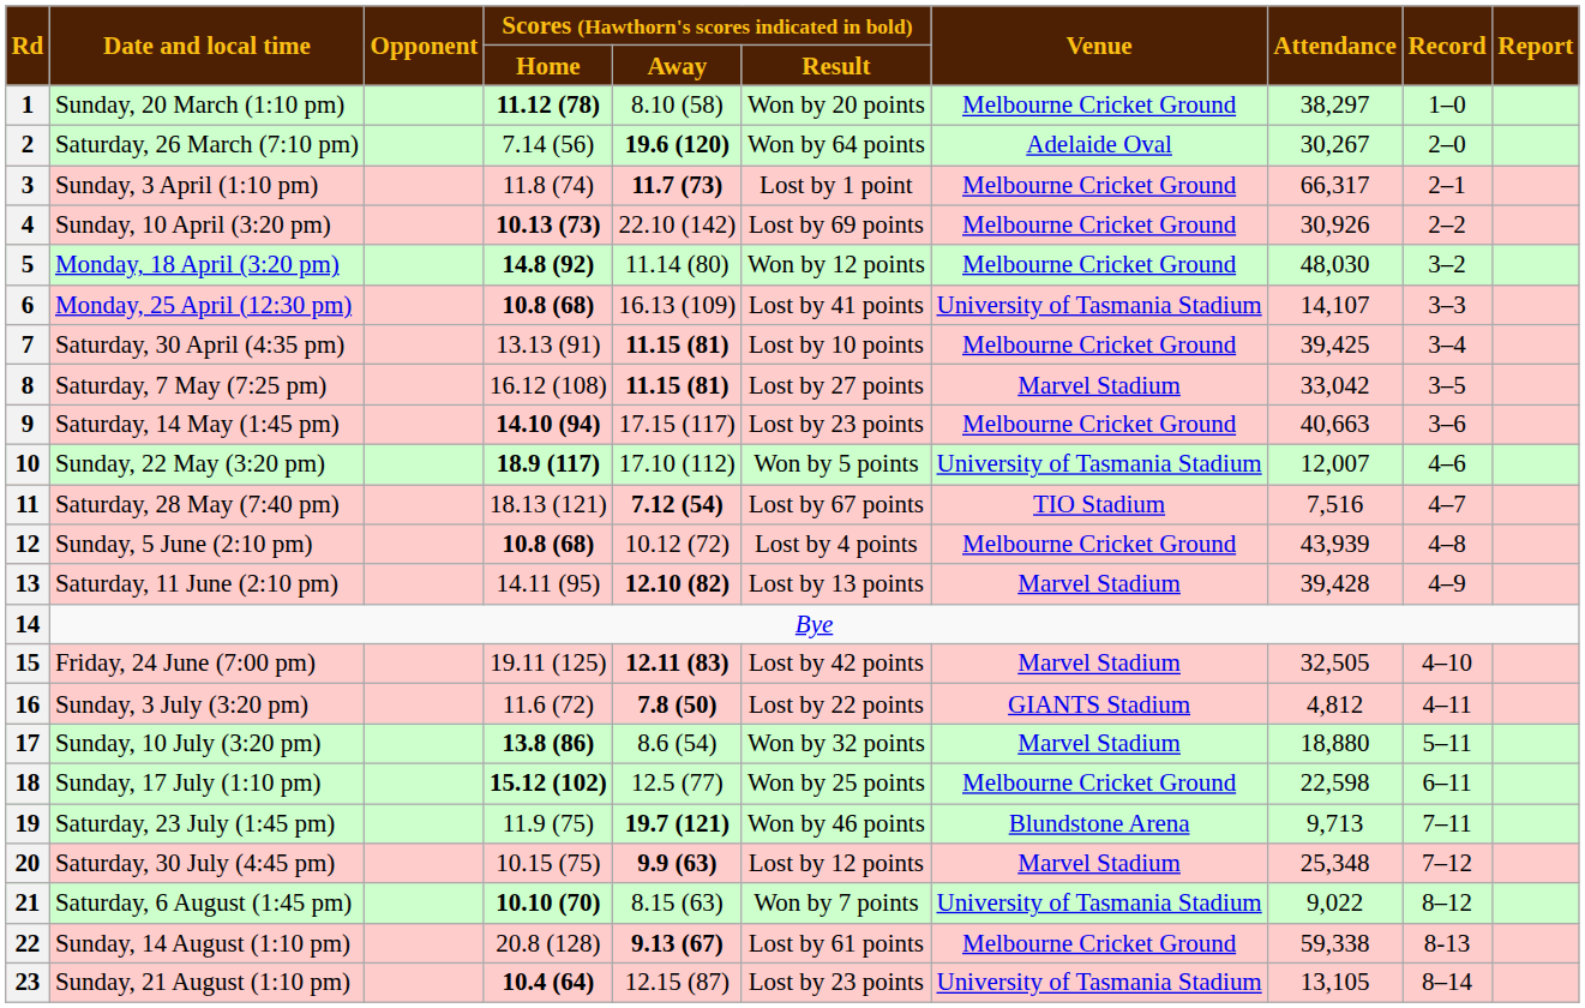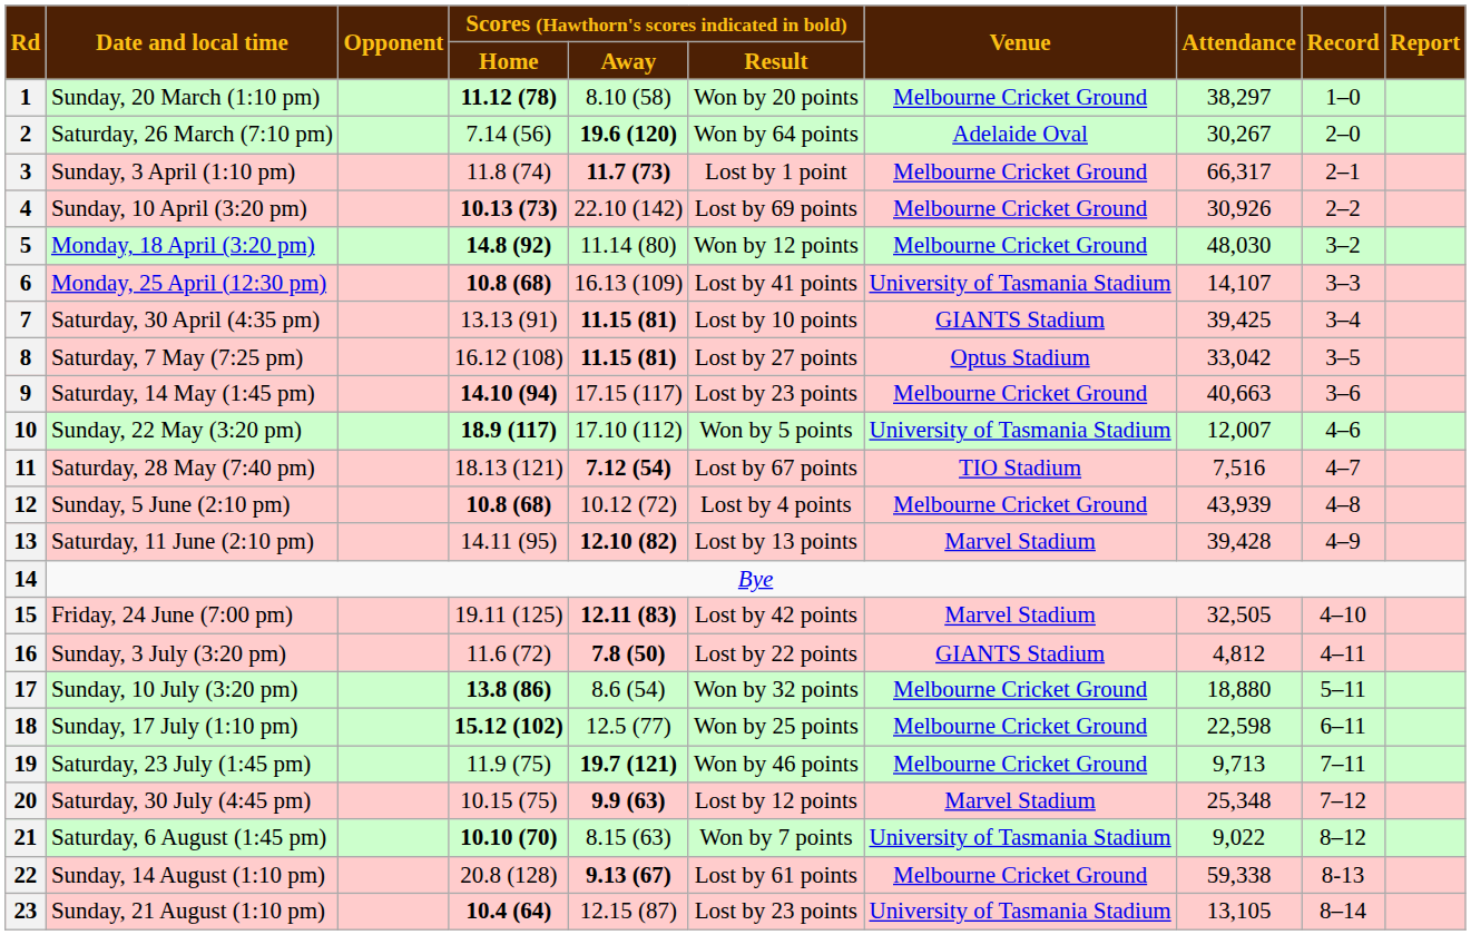 <table class="wikitable" style="text-align:center">
 <tr>
 <th rowspan="2" style="background: #4D2004; color: #FBBF15">Rd</th>
 <th rowspan="2" style="background: #4D2004; color: #FBBF15">Date and local time</th>
 <th rowspan="2" style="background: #4D2004; color: #FBBF15">Opponent</th>
 <th colspan="3" style="background: #4D2004; color: #FBBF15">Scores <small>(Hawthorn's scores indicated in <strong>bold</strong>)</small></th>
 <th rowspan="2" style="background: #4D2004; color: #FBBF15">Venue</th>
 <th rowspan="2" style="background: #4D2004; color: #FBBF15">Attendance</th>
 <th rowspan="2" style="background: #4D2004; color: #FBBF15">Record</th>
 <th rowspan="2" style="background: #4D2004; color: #FBBF15">Report</th>
 </tr>
 <tr>
 <th style="background: #4D2004; color: #FBBF15">Home</th>
 <th style="background: #4D2004; color: #FBBF15">Away</th>
 <th style="background: #4D2004; color: #FBBF15">Result</th>
 </tr>
 <tr style="background:#cfc">
 <th>1</th>
 <td align="left">Sunday, 20 March (1:10 pm)</td>
 <td align="left"></td>
 <td><strong>11.12 (78)</strong></td>
 <td>8.10 (58)</td>
 <td>Won by 20 points</td>
 <td><a href='#'>Melbourne Cricket Ground</a></td>
 <td>38,297</td>
 <td>1–0</td>
 <td></td>
 </tr>
 <tr style="background:#cfc">
 <th>2</th>
 <td align="left">Saturday, 26 March (7:10 pm)</td>
 <td align="left"></td>
 <td>7.14 (56)</td>
 <td><strong>19.6 (120)</strong></td>
 <td>Won by 64 points</td>
 <td><a href='#'>Adelaide Oval</a></td>
 <td>30,267</td>
 <td>2–0</td>
 <td></td>
 </tr>
 <tr style="background:#fcc">
 <th>3</th>
 <td align="left">Sunday, 3 April (1:10 pm)</td>
 <td align="left"></td>
 <td>11.8 (74)</td>
 <td><strong>11.7 (73)</strong></td>
 <td>Lost by 1 point</td>
 <td><a href='#'>Melbourne Cricket Ground</a></td>
 <td>66,317</td>
 <td>2–1</td>
 <td></td>
 </tr>
 <tr style="background:#fcc">
 <th>4</th>
 <td align="left">Sunday, 10 April (3:20 pm)</td>
 <td align="left"></td>
 <td><strong>10.13 (73)</strong></td>
 <td>22.10 (142)</td>
 <td>Lost by 69 points</td>
 <td><a href='#'>Melbourne Cricket Ground</a></td>
 <td>30,926</td>
 <td>2–2</td>
 <td></td>
 </tr>
 <tr style="background:#cfc">
 <th>5</th>
 <td align="left"><a href='#'>Monday, 18 April (3:20 pm)</a></td>
 <td align="left"></td>
 <td><strong>14.8 (92)</strong></td>
 <td>11.14 (80)</td>
 <td>Won by 12 points</td>
 <td><a href='#'>Melbourne Cricket Ground</a></td>
 <td>48,030</td>
 <td>3–2</td>
 <td></td>
 </tr>
 <tr style="background:#fcc">
 <th>6</th>
 <td align="left"><a href='#'>Monday, 25 April (12:30 pm)</a></td>
 <td align="left"></td>
 <td><strong>10.8 (68)</strong></td>
 <td>16.13 (109)</td>
 <td>Lost by 41 points</td>
 <td><a href='#'>University of Tasmania Stadium</a></td>
 <td>14,107</td>
 <td>3–3</td>
 <td></td>
 </tr>
 <tr style="background:#fcc">
 <th>7</th>
 <td align="left">Saturday, 30 April (4:35 pm)</td>
 <td align="left"></td>
 <td>13.13 (91)</td>
 <td><strong>11.15 (81)</strong></td>
 <td>Lost by 10 points</td>
-<td><a href='#'>Melbourne Cricket Ground</a></td>
+<td><a href='#'>GIANTS Stadium</a></td>
 <td>39,425</td>
 <td>3–4</td>
 <td></td>
 </tr>
 <tr style="background:#fcc">
 <th>8</th>
 <td align="left">Saturday, 7 May (7:25 pm)</td>
 <td align="left"></td>
 <td>16.12 (108)</td>
 <td><strong>11.15 (81)</strong></td>
 <td>Lost by 27 points</td>
-<td><a href='#'>Marvel Stadium</a></td>
+<td><a href='#'>Optus Stadium</a></td>
 <td>33,042</td>
 <td>3–5</td>
 <td></td>
 </tr>
 <tr style="background:#fcc">
 <th>9</th>
 <td align="left">Saturday, 14 May (1:45 pm)</td>
 <td align="left"></td>
 <td><strong>14.10 (94)</strong></td>
 <td>17.15 (117)</td>
 <td>Lost by 23 points</td>
 <td><a href='#'>Melbourne Cricket Ground</a></td>
 <td>40,663</td>
 <td>3–6</td>
 <td></td>
 </tr>
 <tr style="background:#cfc">
 <th>10</th>
 <td align="left">Sunday, 22 May (3:20 pm)</td>
 <td align="left"></td>
 <td><strong>18.9 (117)</strong></td>
 <td>17.10 (112)</td>
 <td>Won by 5 points</td>
 <td><a href='#'>University of Tasmania Stadium</a></td>
 <td>12,007</td>
 <td>4–6</td>
 <td></td>
 </tr>
 <tr style="background:#fcc">
 <th>11</th>
 <td align="left">Saturday, 28 May (7:40 pm)</td>
 <td align="left"></td>
 <td>18.13 (121)</td>
 <td><strong>7.12 (54)</strong></td>
 <td>Lost by 67 points</td>
 <td><a href='#'>TIO Stadium</a></td>
 <td>7,516</td>
 <td>4–7</td>
 <td></td>
 </tr>
 <tr style="background:#fcc">
 <th>12</th>
 <td align="left">Sunday, 5 June (2:10 pm)</td>
 <td align="left"></td>
 <td><strong>10.8 (68)</strong></td>
 <td>10.12 (72)</td>
 <td>Lost by 4 points</td>
 <td><a href='#'>Melbourne Cricket Ground</a></td>
 <td>43,939</td>
 <td>4–8</td>
 <td></td>
 </tr>
 <tr style="background:#fcc">
 <th>13</th>
 <td align="left">Saturday, 11 June (2:10 pm)</td>
 <td align="left"></td>
 <td>14.11 (95)</td>
 <td><strong>12.10 (82)</strong></td>
 <td>Lost by 13 points</td>
 <td><a href='#'>Marvel Stadium</a></td>
 <td>39,428</td>
 <td>4–9</td>
 <td></td>
 </tr>
 <tr>
 <th>14</th>
 <td colspan="9"><em><a href='#'>Bye</a></em></td>
 </tr>
 <tr style="background:#fcc">
 <th>15</th>
 <td align="left">Friday, 24 June (7:00 pm)</td>
 <td align="left"></td>
 <td>19.11 (125)</td>
 <td><strong>12.11 (83)</strong></td>
 <td>Lost by 42 points</td>
 <td><a href='#'>Marvel Stadium</a></td>
 <td>32,505</td>
 <td>4–10</td>
 <td></td>
 </tr>
 <tr style="background:#fcc">
 <th>16</th>
 <td align="left">Sunday, 3 July (3:20 pm)</td>
 <td align="left"></td>
 <td>11.6 (72)</td>
 <td><strong>7.8 (50)</strong></td>
 <td>Lost by 22 points</td>
 <td><a href='#'>GIANTS Stadium</a></td>
 <td>4,812</td>
 <td>4–11</td>
 <td></td>
 </tr>
 <tr style="background:#cfc">
 <th>17</th>
 <td align="left">Sunday, 10 July (3:20 pm)</td>
 <td align="left"></td>
 <td><strong>13.8 (86)</strong></td>
 <td>8.6 (54)</td>
 <td>Won by 32 points</td>
-<td><a href='#'>Marvel Stadium</a></td>
+<td><a href='#'>Melbourne Cricket Ground</a></td>
 <td>18,880</td>
 <td>5–11</td>
 <td></td>
 </tr>
 <tr style="background:#cfc">
 <th>18</th>
 <td align="left">Sunday, 17 July (1:10 pm)</td>
 <td align="left"></td>
 <td><strong>15.12 (102)</strong></td>
 <td>12.5 (77)</td>
 <td>Won by 25 points</td>
 <td><a href='#'>Melbourne Cricket Ground</a></td>
 <td>22,598</td>
 <td>6–11</td>
 <td></td>
 </tr>
 <tr style="background:#cfc">
 <th>19</th>
 <td align="left">Saturday, 23 July (1:45 pm)</td>
 <td align="left"></td>
 <td>11.9 (75)</td>
 <td><strong>19.7 (121)</strong></td>
 <td>Won by 46 points</td>
-<td><a href='#'>Blundstone Arena</a></td>
+<td><a href='#'>Melbourne Cricket Ground</a></td>
 <td>9,713</td>
 <td>7–11</td>
 <td></td>
 </tr>
 <tr style="background:#fcc">
 <th>20</th>
 <td align="left">Saturday, 30 July (4:45 pm)</td>
 <td align="left"></td>
 <td>10.15 (75)</td>
 <td><strong>9.9 (63)</strong></td>
 <td>Lost by 12 points</td>
 <td><a href='#'>Marvel Stadium</a></td>
 <td>25,348</td>
 <td>7–12</td>
 <td></td>
 </tr>
 <tr style="background:#cfc">
 <th>21</th>
 <td align="left">Saturday, 6 August (1:45 pm)</td>
 <td align="left"></td>
 <td><strong>10.10 (70)</strong></td>
 <td>8.15 (63)</td>
 <td>Won by 7 points</td>
 <td><a href='#'>University of Tasmania Stadium</a></td>
 <td>9,022</td>
 <td>8–12</td>
 <td></td>
 </tr>
 <tr style="background:#fcc">
 <th>22</th>
 <td align="left">Sunday, 14 August (1:10 pm)</td>
 <td align="left"></td>
 <td>20.8 (128)</td>
 <td><strong>9.13 (67)</strong></td>
 <td>Lost by 61 points</td>
 <td><a href='#'>Melbourne Cricket Ground</a></td>
 <td>59,338</td>
 <td>8-13</td>
 <td></td>
 </tr>
 <tr style="background:#fcc">
 <th>23</th>
 <td align="left">Sunday, 21 August (1:10 pm)</td>
 <td align="left"></td>
 <td><strong>10.4 (64)</strong></td>
 <td>12.15 (87)</td>
 <td>Lost by 23 points</td>
 <td><a href='#'>University of Tasmania Stadium</a></td>
 <td>13,105</td>
 <td>8–14</td>
 <td></td>
 </tr>
 </table>
